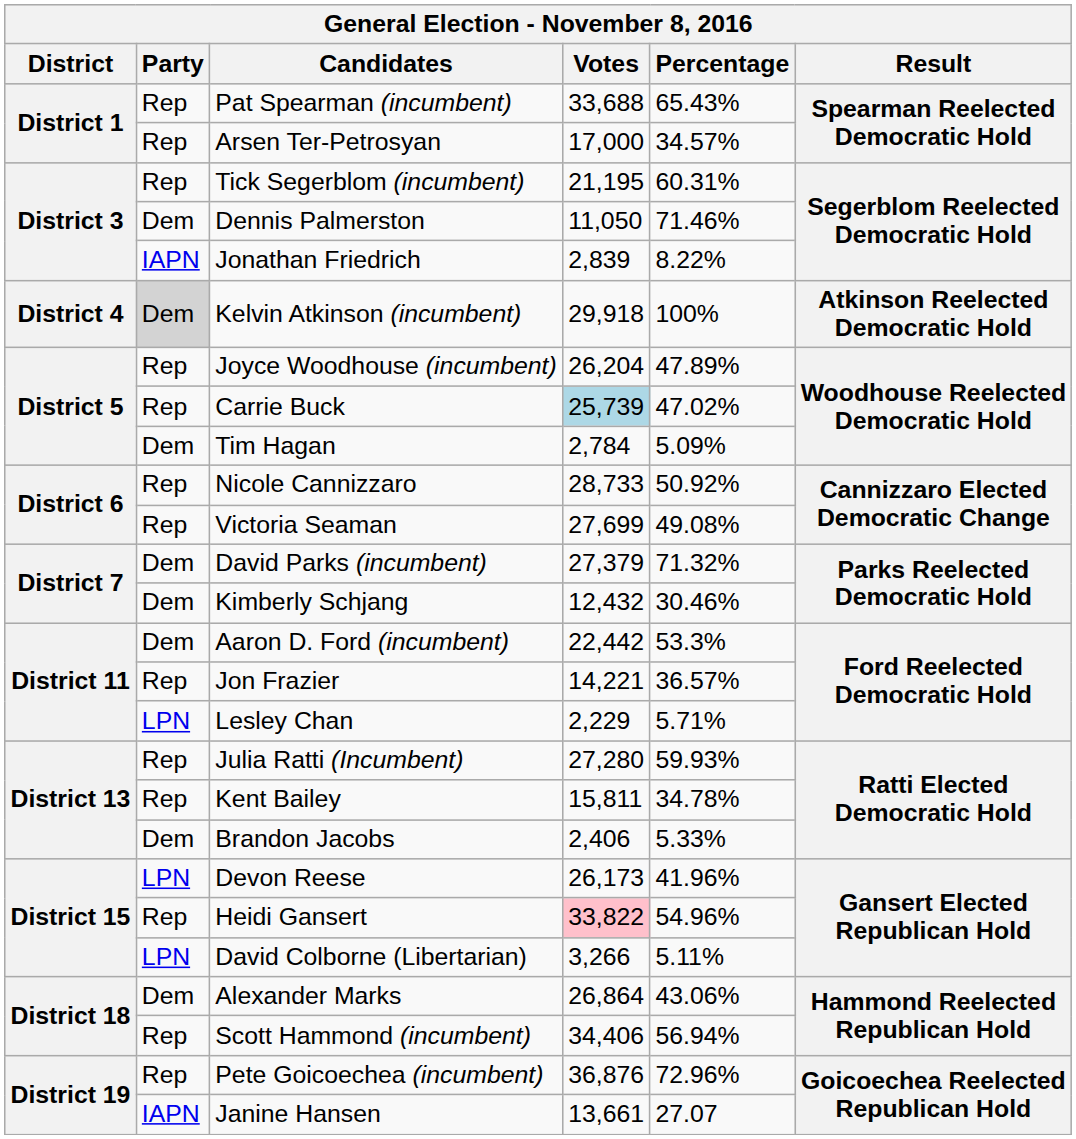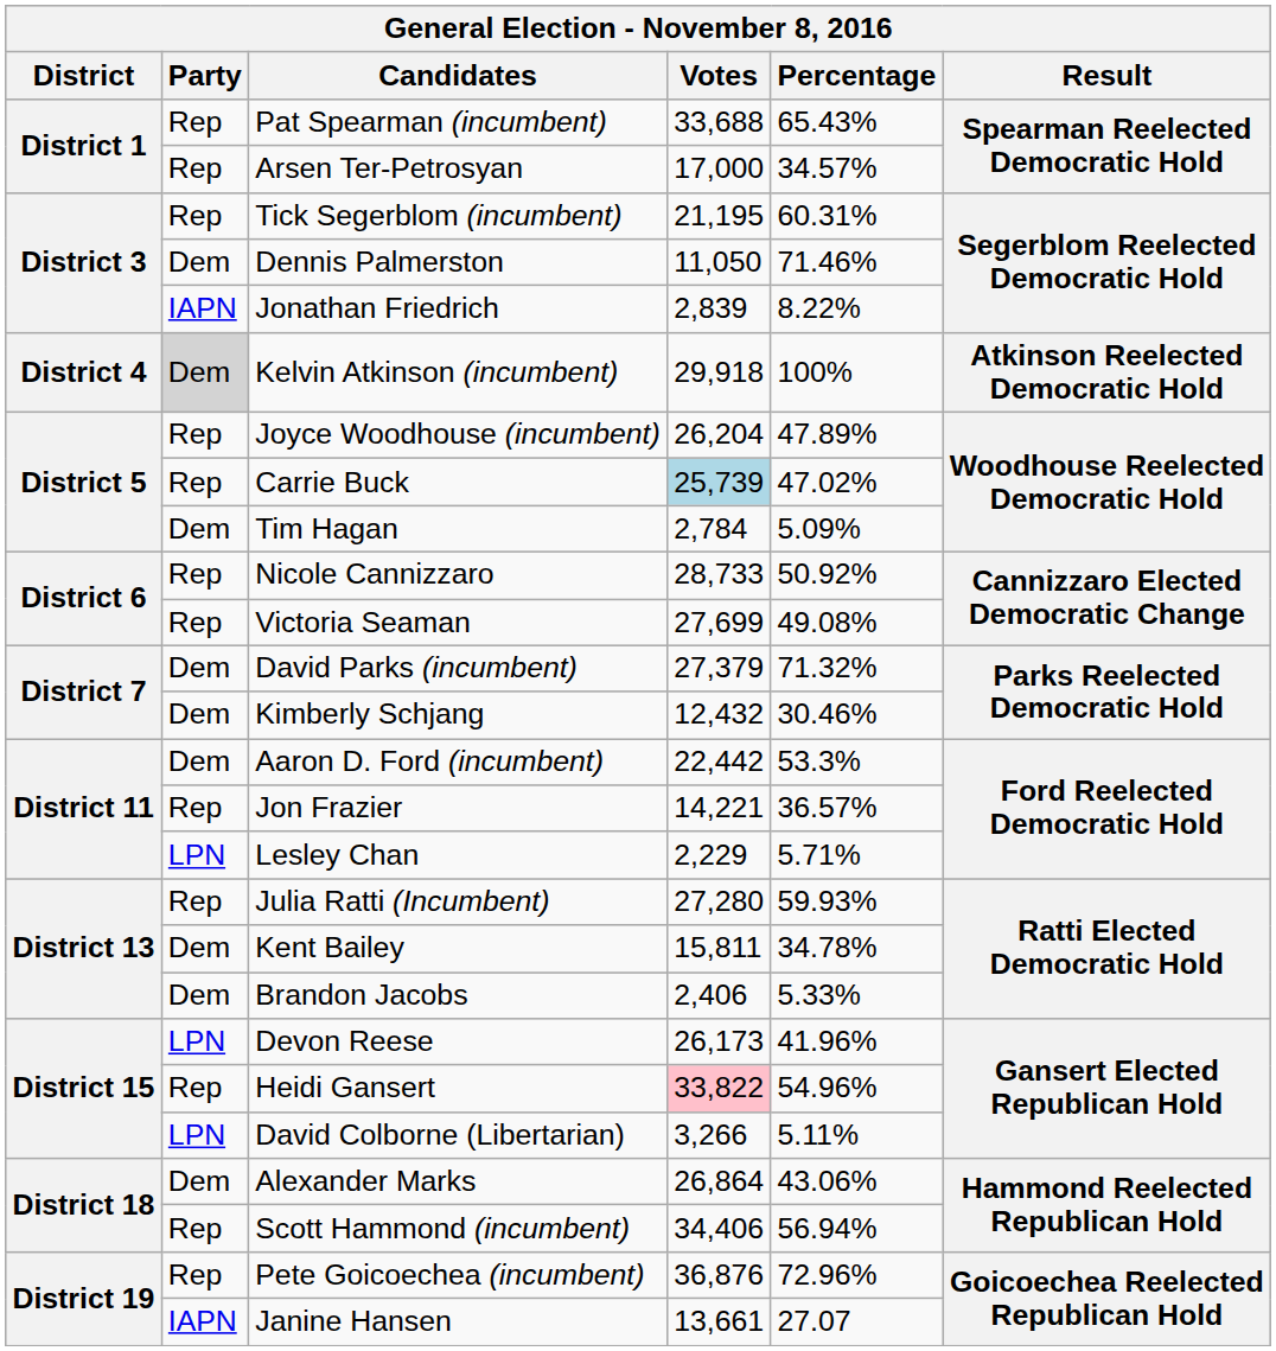 <table class="wikitable">
 <tr>
 <th colspan=6>General Election - November 8, 2016</th>
 </tr>
 <tr valign=bottom>
 <th>District</th>
 <th>Party</th>
 <th>Candidates</th>
 <th>Votes</th>
 <th>Percentage</th>
 <th>Result</th>
 </tr>
 <tr>
 <th rowspan=2>District 1</th>
 <td>Rep</td>
 <td>Pat Spearman <em>(incumbent)</em></td>
 <td>33,688</td>
 <td>65.43%</td>
 <th Rowspan=2>Spearman Reelected<br>Democratic Hold</th>
 </tr>
 <tr>
 <td>Rep</td>
 <td>Arsen Ter-Petrosyan </td>
 <td>17,000</td>
 <td>34.57%</td>
 </tr>
 <tr>
 <th rowspan=3>District 3</th>
 <td>Rep</td>
 <td>Tick Segerblom <em>(incumbent)</em></td>
 <td>21,195</td>
 <td>60.31%</td>
 <th Rowspan=3>Segerblom Reelected<br>Democratic Hold</th>
 </tr>
 <tr>
 <td>Dem</td>
 <td>Dennis Palmerston</td>
 <td>11,050</td>
 <td>71.46%</td>
 </tr>
 <tr>
 <td><a href='#'>IAPN</a></td>
 <td>Jonathan Friedrich</td>
 <td>2,839</td>
 <td>8.22%</td>
 </tr>
 <tr>
 <th rowspan= 1>District 4</th>
 <td style="background: lightgrey;">Dem</td>
 <td>Kelvin Atkinson <em>(incumbent)</em></td>
 <td>29,918</td>
 <td>100%</td>
 <th Rowspan=1>Atkinson Reelected<br>Democratic Hold</th>
 </tr>
 <tr>
 <th rowspan=3>District 5</th>
 <td>Rep</td>
 <td>Joyce Woodhouse <em>(incumbent)</em></td>
 <td>26,204</td>
 <td>47.89%</td>
 <th Rowspan=3>Woodhouse Reelected<br>Democratic Hold</th>
 </tr>
 <tr>
 <td>Rep</td>
 <td>Carrie Buck </td>
 <td style="background: lightblue;">25,739</td>
 <td>47.02%</td>
 </tr>
 <tr>
 <td>Dem</td>
 <td>Tim Hagan</td>
 <td>2,784</td>
 <td>5.09%</td>
 </tr>
 <tr>
 <th rowspan=2>District 6</th>
 <td>Rep</td>
 <td>Nicole Cannizzaro </td>
 <td>28,733</td>
 <td>50.92%</td>
 <th Rowspan=2>Cannizzaro Elected<br>Democratic Change</th>
 </tr>
 <tr>
 <td>Rep</td>
 <td>Victoria Seaman </td>
 <td>27,699</td>
 <td>49.08%</td>
 </tr>
 <tr>
 <th rowspan= 2>District 7</th>
 <td>Dem</td>
 <td>David Parks <em>(incumbent)</em></td>
 <td>27,379</td>
 <td>71.32%</td>
 <th Rowspan=2>Parks Reelected<br>Democratic Hold</th>
 </tr>
 <tr>
 <td>Dem</td>
 <td>Kimberly Schjang</td>
 <td>12,432</td>
 <td>30.46%</td>
 </tr>
 <tr>
 <th rowspan= 3>District 11</th>
 <td>Dem</td>
 <td>Aaron D. Ford <em>(incumbent)</em></td>
 <td>22,442</td>
 <td>53.3%</td>
 <th Rowspan=3>Ford Reelected<br>Democratic Hold</th>
 </tr>
 <tr>
 <td>Rep</td>
 <td>Jon Frazier</td>
 <td>14,221</td>
 <td>36.57%</td>
 </tr>
 <tr>
 <td><a href='#'>LPN</a></td>
 <td>Lesley Chan</td>
 <td>2,229</td>
 <td>5.71%</td>
 </tr>
 <tr>
 <th rowspan= 3>District 13</th>
 <td>Rep</td>
 <td>Julia Ratti <em>(Incumbent)</em></td>
 <td>27,280</td>
 <td>59.93%</td>
 <th Rowspan=3>Ratti Elected<br>Democratic Hold</th>
 </tr>
 <tr>
-<td>Rep</td>
+<td>Dem</td>
 <td>Kent Bailey</td>
 <td>15,811</td>
 <td>34.78%</td>
 </tr>
 <tr>
 <td>Dem</td>
 <td>Brandon Jacobs</td>
 <td>2,406</td>
 <td>5.33%</td>
 </tr>
 <tr>
 <th rowspan= 3>District 15</th>
 <td><a href='#'>LPN</a></td>
 <td>Devon Reese </td>
 <td>26,173</td>
 <td>41.96%</td>
 <th Rowspan=3>Gansert Elected<br>Republican Hold</th>
 </tr>
 <tr>
 <td>Rep</td>
 <td>Heidi Gansert </td>
 <td style="background: pink;">33,822</td>
 <td>54.96%</td>
 </tr>
 <tr>
 <td><a href='#'>LPN</a></td>
 <td>David Colborne (Libertarian)</td>
 <td>3,266</td>
 <td>5.11%</td>
 </tr>
 <tr>
 <th rowspan= 2>District 18</th>
 <td>Dem</td>
 <td>Alexander Marks</td>
 <td>26,864</td>
 <td>43.06%</td>
 <th Rowspan=2>Hammond Reelected<br>Republican Hold</th>
 </tr>
 <tr>
 <td>Rep</td>
 <td>Scott Hammond <em>(incumbent)</em></td>
 <td>34,406</td>
 <td>56.94%</td>
 </tr>
 <tr>
 <th rowspan= 2>District 19</th>
 <td>Rep</td>
 <td>Pete Goicoechea <em>(incumbent)</em></td>
 <td>36,876</td>
 <td>72.96%</td>
 <th Rowspan=2>Goicoechea Reelected<br>Republican Hold</th>
 </tr>
 <tr>
 <td><a href='#'>IAPN</a></td>
 <td>Janine Hansen</td>
 <td>13,661</td>
 <td>27.07</td>
 </tr>
 <tr>
 </tr>
 </table>
